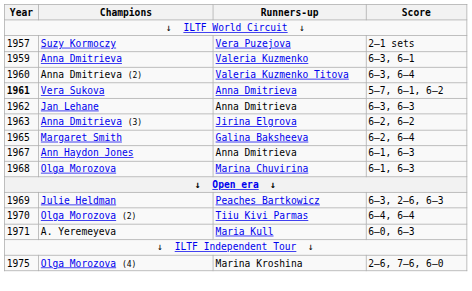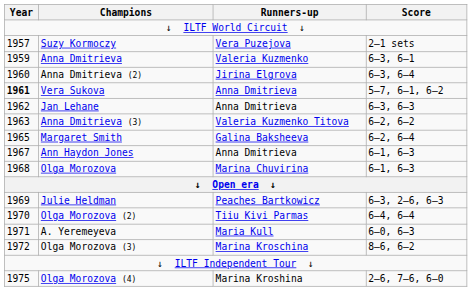 <table class="wikitable sortable">
 <tr>
 <th style="width:40px">Year</th>
 <th style="width:230px">Champions</th>
 <th style="width:200px">Runners-up</th>
 <th style="width:130px" class="unsortable">Score</th>
 </tr>
 <tr>
 <td colspan=4 align=center>↓  <a href='#'>ILTF World Circuit</a>  ↓</td>
 </tr>
 <tr>
 <td>1957</td>
 <td> <a href='#'>Suzy Kormoczy</a></td>
 <td> <a href='#'>Vera Puzejova</a></td>
 <td>2–1 sets</td>
 </tr>
 <tr>
 <td>1959</td>
 <td> <a href='#'>Anna Dmitrieva</a></td>
 <td> <a href='#'>Valeria Kuzmenko</a></td>
 <td>6–3, 6–1</td>
 </tr>
 <tr>
 <td>1960</td>
 <td> Anna Dmitrieva <small>(2)</small></td>
-<td> <a href='#'>Valeria Kuzmenko Titova</a></td>
+<td> <a href='#'>Jirina Elgrova</a></td>
 <td>6–3, 6–4</td>
 </tr>
 <tr>
 <td><strong>1961</strong></td>
 <td> <a href='#'>Vera Sukova</a></td>
 <td> <a href='#'>Anna Dmitrieva</a></td>
 <td>5–7, 6–1, 6–2</td>
 </tr>
 <tr>
 <td>1962</td>
 <td> <a href='#'>Jan Lehane</a></td>
 <td> Anna Dmitrieva</td>
 <td>6–3, 6–3</td>
 </tr>
 <tr>
 <td>1963</td>
 <td> <a href='#'>Anna Dmitrieva</a> <small>(3)</small></td>
-<td> <a href='#'>Jirina Elgrova</a></td>
+<td> <a href='#'>Valeria Kuzmenko Titova</a></td>
 <td>6–2, 6–2</td>
 </tr>
 <tr>
 <td>1965</td>
 <td> <a href='#'>Margaret Smith</a></td>
 <td> <a href='#'>Galina Baksheeva</a></td>
 <td>6–2, 6–4</td>
 </tr>
 <tr>
 <td>1967</td>
 <td> <a href='#'>Ann Haydon Jones</a></td>
 <td> Anna Dmitrieva</td>
 <td>6–1, 6–3</td>
 </tr>
 <tr>
 <td>1968</td>
 <td> <a href='#'>Olga Morozova</a></td>
 <td> <a href='#'>Marina Chuvirina</a></td>
 <td>6–1, 6–3</td>
 </tr>
 <tr>
 <th colspan=4 align=center>↓  <a href='#'>Open era</a>  ↓</th>
 </tr>
 <tr>
 <td>1969</td>
 <td> <a href='#'>Julie Heldman</a></td>
 <td> <a href='#'>Peaches Bartkowicz</a></td>
 <td>6–3, 2–6, 6–3</td>
 </tr>
 <tr>
 <td>1970</td>
 <td> <a href='#'>Olga Morozova</a> <small>(2)</small></td>
 <td> <a href='#'>Tiiu Kivi Parmas</a></td>
 <td>6–4, 6–4</td>
 </tr>
 <tr>
 <td>1971</td>
 <td> A. Yeremeyeva</td>
 <td> <a href='#'>Maria Kull</a></td>
 <td>6–0, 6–3</td>
 </tr>
 <tr>
+<td>1972</td>
+<td> Olga Morozova <small>(3)</small></td>
+<td> <a href='#'>Marina Kroschina</a></td>
+<td>8–6, 6–2</td>
+</tr>
+<tr>
 <td colspan=4 align=center>↓  <a href='#'>ILTF Independent Tour</a>  ↓</td>
 </tr>
 <tr>
 <td>1975</td>
 <td> <a href='#'>Olga Morozova</a> <small>(4)</small></td>
 <td> Marina Kroshina</td>
 <td>2–6, 7–6, 6–0</td>
 </tr>
 </table>
